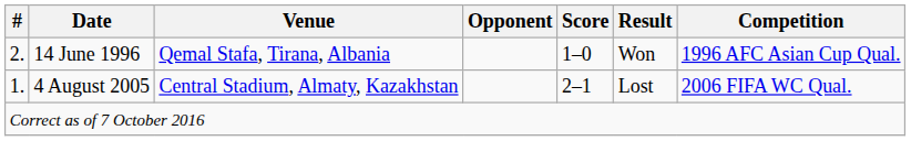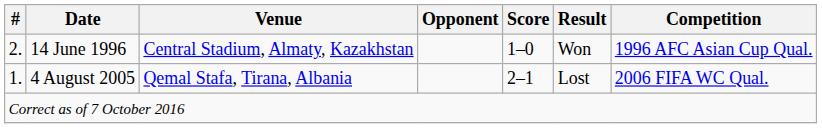 <table class="wikitable" style="font-size:95%;">
 <tr>
 <th>#</th>
 <th>Date</th>
 <th>Venue</th>
 <th>Opponent</th>
 <th>Score</th>
 <th>Result</th>
 <th>Competition</th>
 </tr>
 <tr>
 <td>2.</td>
 <td>14 June 1996</td>
-<td><a href='#'>Qemal Stafa</a>, <a href='#'>Tirana</a>, <a href='#'>Albania</a></td>
+<td><a href='#'>Central Stadium</a>, <a href='#'>Almaty</a>, <a href='#'>Kazakhstan</a></td>
 <td></td>
 <td>1–0</td>
 <td>Won</td>
 <td><a href='#'>1996 AFC Asian Cup Qual.</a></td>
 </tr>
 <tr>
 <td>1.</td>
 <td>4 August 2005</td>
-<td><a href='#'>Central Stadium</a>, <a href='#'>Almaty</a>, <a href='#'>Kazakhstan</a></td>
+<td><a href='#'>Qemal Stafa</a>, <a href='#'>Tirana</a>, <a href='#'>Albania</a></td>
 <td></td>
 <td>2–1</td>
 <td>Lost</td>
 <td><a href='#'>2006 FIFA WC Qual.</a></td>
 </tr>
 <tr>
 <td colspan="15"><small><em>Correct as of 7 October 2016</em></small></td>
 </tr>
 <tr>
 </tr>
 </table>
